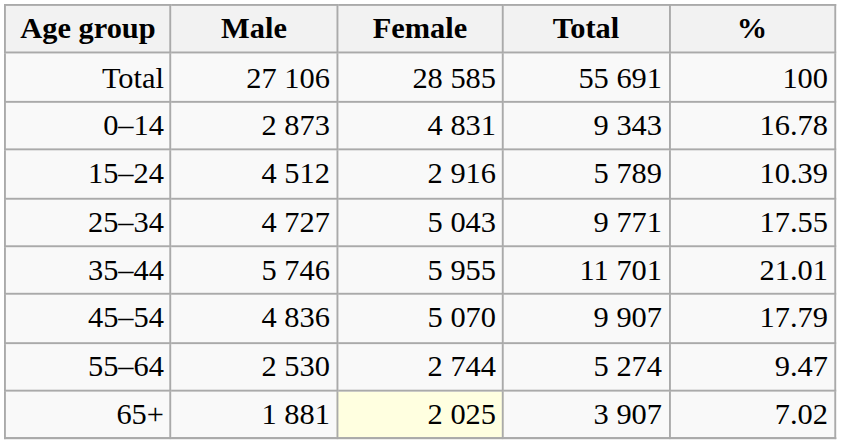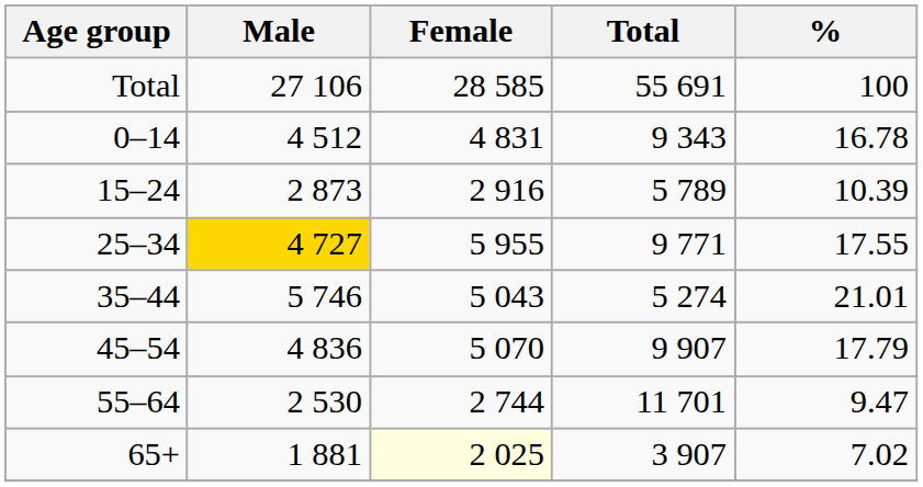 <table class="wikitable">
 <tr>
 <th width="80pt">Age group</th>
 <th width="80pt">Male</th>
 <th width="80pt">Female</th>
 <th width="80pt">Total</th>
 <th width="80pt">%</th>
 </tr>
 <tr>
 <td align="right">Total</td>
 <td align="right">27 106</td>
 <td align="right">28 585</td>
 <td align="right">55 691</td>
 <td align="right">100</td>
 </tr>
 <tr>
 <td align="right">0–14</td>
-<td align="right">2 873</td>
+<td align="right">4 512</td>
 <td align="right">4 831</td>
 <td align="right">9 343</td>
 <td align="right">16.78</td>
 </tr>
 <tr>
 <td align="right">15–24</td>
-<td align="right">4 512</td>
+<td align="right">2 873</td>
 <td align="right">2 916</td>
 <td align="right">5 789</td>
 <td align="right">10.39</td>
 </tr>
 <tr>
 <td align="right">25–34</td>
-<td align="right">4 727</td>
-<td align="right">5 043</td>
+<td align="right" style="background: gold;">4 727</td>
+<td align="right">5 955</td>
 <td align="right">9 771</td>
 <td align="right">17.55</td>
 </tr>
 <tr>
 <td align="right">35–44</td>
 <td align="right">5 746</td>
-<td align="right">5 955</td>
-<td align="right">11 701</td>
+<td align="right">5 043</td>
+<td align="right">5 274</td>
 <td align="right">21.01</td>
 </tr>
 <tr>
 <td align="right">45–54</td>
 <td align="right">4 836</td>
 <td align="right">5 070</td>
 <td align="right">9 907</td>
 <td align="right">17.79</td>
 </tr>
 <tr>
 <td align="right">55–64</td>
 <td align="right">2 530</td>
 <td align="right">2 744</td>
-<td align="right">5 274</td>
+<td align="right">11 701</td>
 <td align="right">9.47</td>
 </tr>
 <tr>
 <td align="right">65+</td>
 <td align="right">1 881</td>
 <td align="right" style="background: lightyellow;">2 025</td>
 <td align="right">3 907</td>
 <td align="right">7.02</td>
 </tr>
 <tr>
 </tr>
 </table>
